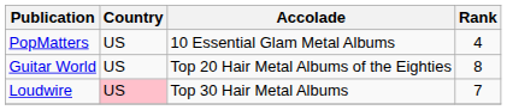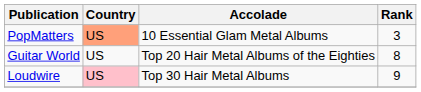 <table class="wikitable">
 <tr>
 <th>Publication</th>
 <th>Country</th>
 <th>Accolade</th>
 <th>Rank</th>
 </tr>
 <tr>
 <td><a href='#'>PopMatters</a></td>
-<td>US</td>
+<td style="background: lightsalmon;">US</td>
 <td>10 Essential Glam Metal Albums</td>
-<td align="center">4</td>
+<td align="center">3</td>
 </tr>
 <tr>
 <td><a href='#'>Guitar World</a></td>
 <td>US</td>
 <td>Top 20 Hair Metal Albums of the Eighties</td>
 <td align="center">8</td>
 </tr>
 <tr>
 <td><a href='#'>Loudwire</a></td>
 <td style="background: pink;">US</td>
 <td>Top 30 Hair Metal Albums</td>
-<td align="center">7</td>
+<td align="center">9</td>
 </tr>
 <tr>
 </tr>
 </table>
